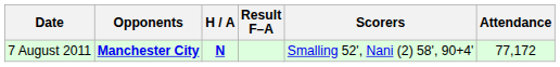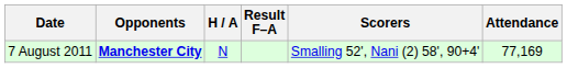 <table class="wikitable" style="text-align:center">
 <tr>
 <th>Date</th>
 <th>Opponents</th>
 <th>H / A</th>
 <th>Result<br>F–A</th>
 <th>Scorers</th>
 <th>Attendance</th>
 </tr>
 <tr bgcolor="#ddffdd">
 <td>7 August 2011</td>
 <td><strong><a href='#'>Manchester City</a></strong></td>
-<td><strong><a href='#'>N</a></strong></td>
+<td><a href='#'>N</a></td>
 <td></td>
 <td><a href='#'>Smalling</a> 52', <a href='#'>Nani</a> (2) 58', 90+4'</td>
-<td>77,172</td>
+<td>77,169</td>
 </tr>
 </table>
